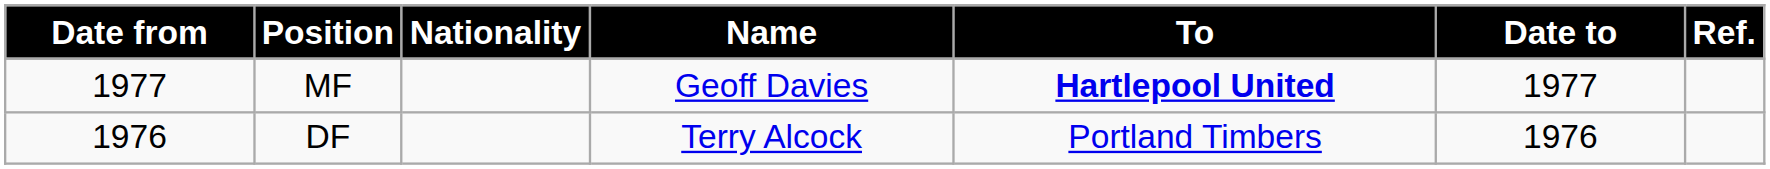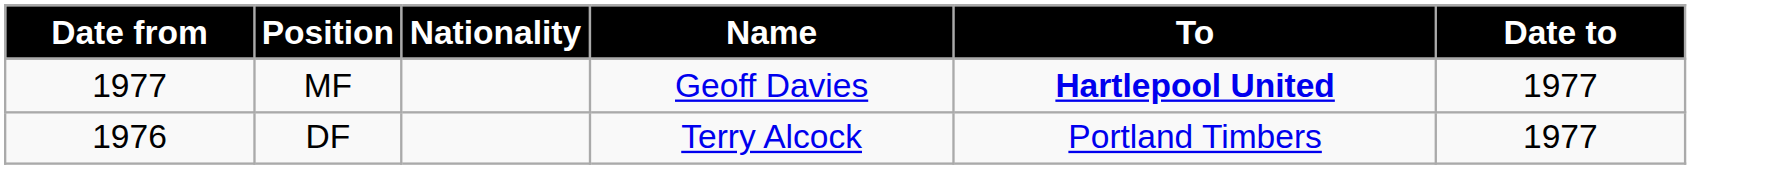 <table class="wikitable" style="text-align:center; font-size:90%; ">
 <tr>
 <th style="background:#000000; color:white; width:100px;">Date from</th>
 <th style="background:#000000; color:white; width:50px;">Position</th>
 <th style="background:#000000; color:white; width:50px;">Nationality</th>
 <th style="background:#000000; color:white; width:150px;">Name</th>
 <th style="background:#000000; color:white; width:200px;">To</th>
 <th style="background:#000000; color:white; width:100px;">Date to</th>
-<th style="background:#000000; color:white; width:25px;">Ref.</th>
 </tr>
 <tr>
 <td>1977</td>
 <td>MF</td>
 <td></td>
 <td><a href='#'>Geoff Davies</a></td>
 <td><strong><a href='#'>Hartlepool United</a></strong></td>
 <td>1977</td>
-<td></td>
 </tr>
 <tr>
 <td>1976</td>
 <td>DF</td>
 <td></td>
 <td><a href='#'>Terry Alcock</a></td>
 <td> <a href='#'>Portland Timbers</a></td>
-<td>1976</td>
-<td></td>
+<td>1977</td>
 </tr>
 </table>
